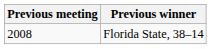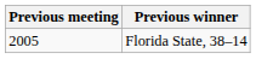 <table class="wikitable">
 <tr>
 <th>Previous meeting</th>
 <th>Previous winner</th>
 </tr>
 <tr>
-<td>2008</td>
+<td>2005</td>
 <td>Florida State, 38–14</td>
 </tr>
 </table>
